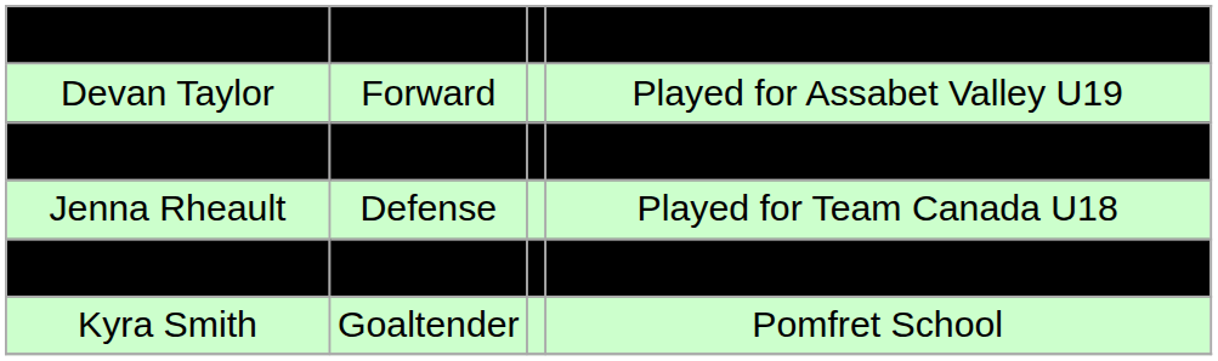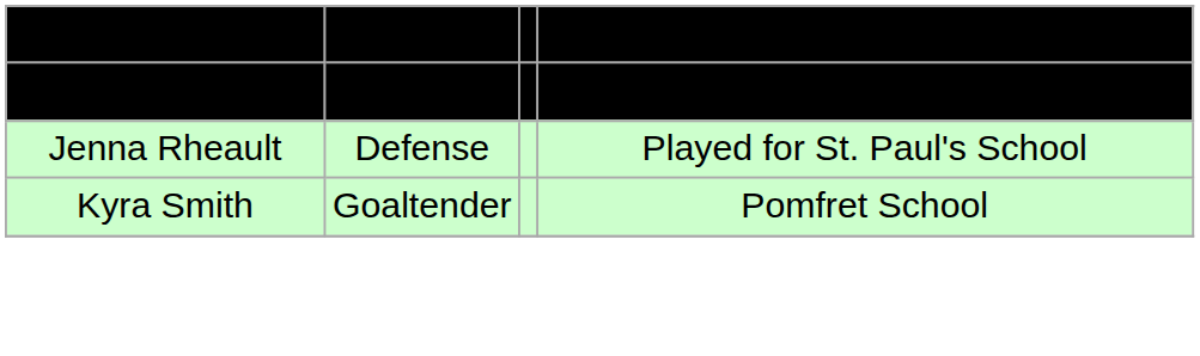 <table class="wikitable">
 <tr align="center">
 </tr>
 <tr align="center" bgcolor=" ">
 <td>Caitlyn Radatovich</td>
 <td>Forward</td>
 <td></td>
 <td><strong>Played with Pittsburgh Penguins U19</strong></td>
 </tr>
-<tr align="center" bgcolor="#ccffcc">
-<td>Devan Taylor</td>
-<td>Forward</td>
-<td></td>
-<td>Played for Assabet Valley U19</td>
-</tr>
 <tr align="center" bgcolor=" ">
 <td>Marie-Jo Pelletier</td>
-<td><strong>Defense</strong></td>
+<td>Defense</td>
 <td></td>
-<td>Played for St. Paul's School</td>
+<td>Played for Team Canada U18</td>
 </tr>
 <tr align="center" bgcolor="#ccffcc">
 <td>Jenna Rheault</td>
 <td>Defense</td>
 <td></td>
-<td>Played for Team Canada U18</td>
-</tr>
-<tr align="center" bgcolor=" ">
-<td>Hilary Cashin</td>
-<td>Goaltender</td>
-<td></td>
-<td>Played for New Hampton School</td>
+<td>Played for St. Paul's School</td>
 </tr>
 <tr align="center" bgcolor="#ccffcc">
 <td>Kyra Smith</td>
 <td>Goaltender</td>
 <td></td>
 <td>Pomfret School</td>
 </tr>
 <tr align="center" bgcolor=" ">
 </tr>
 </table>
